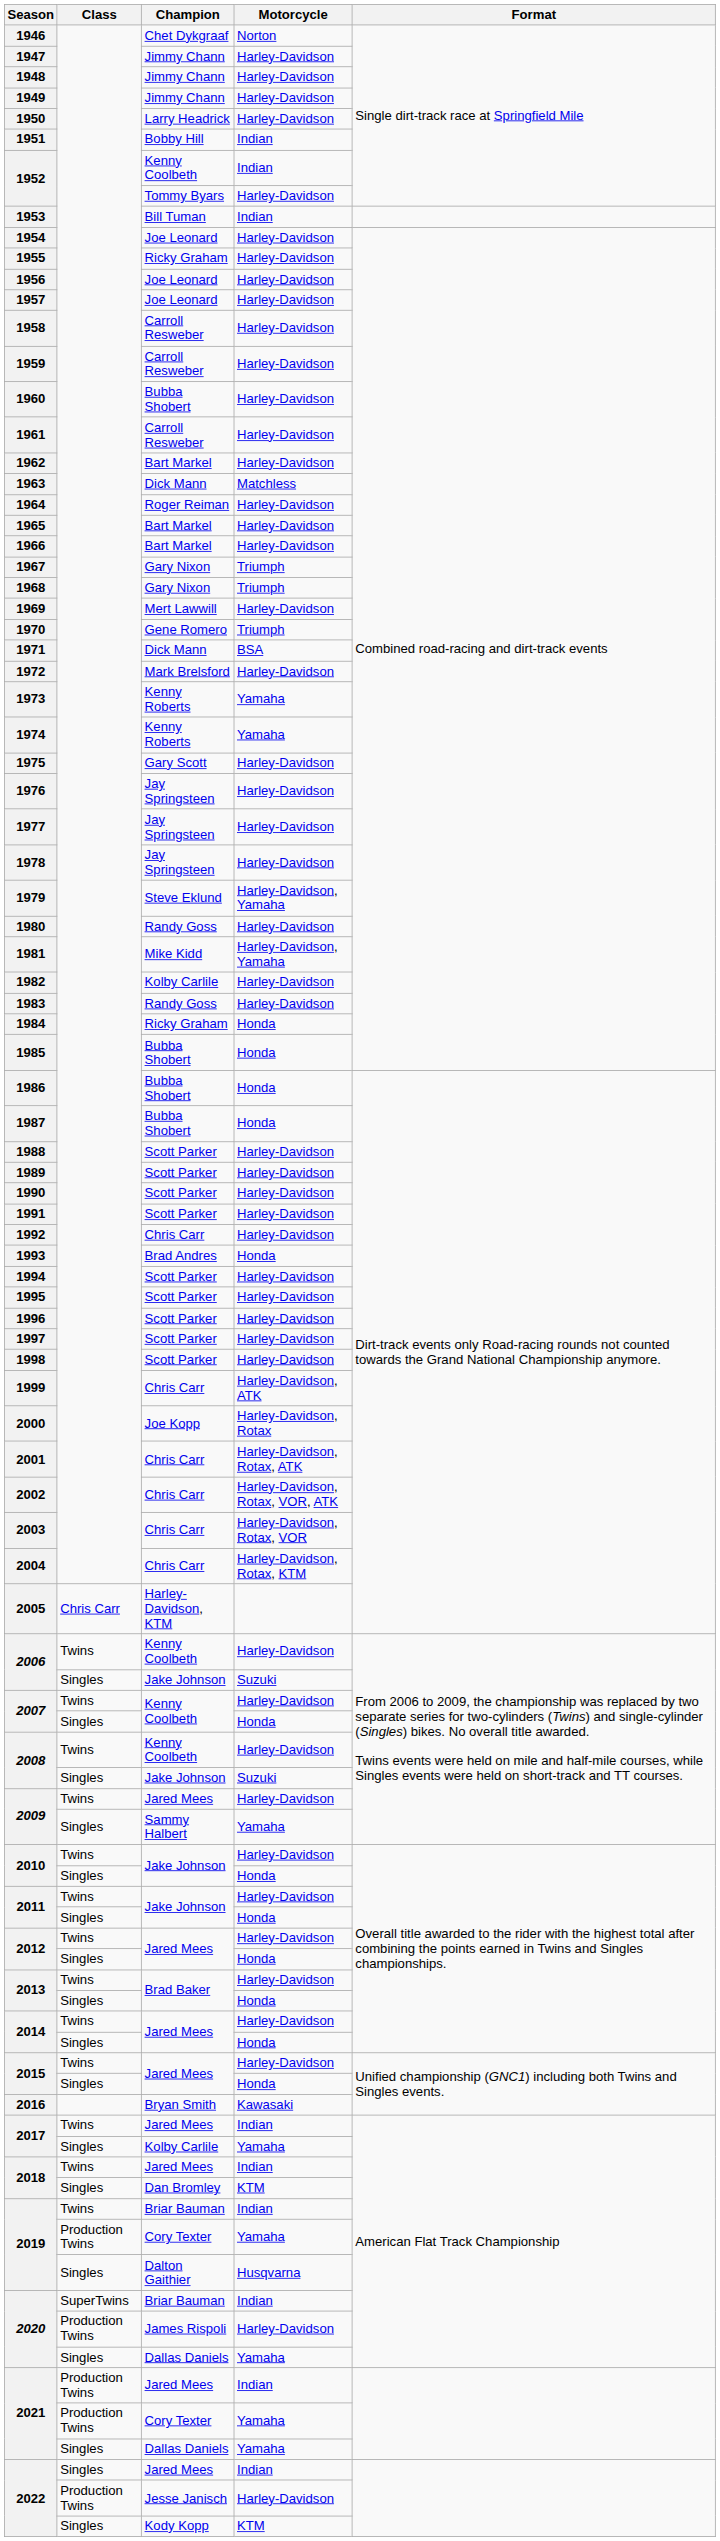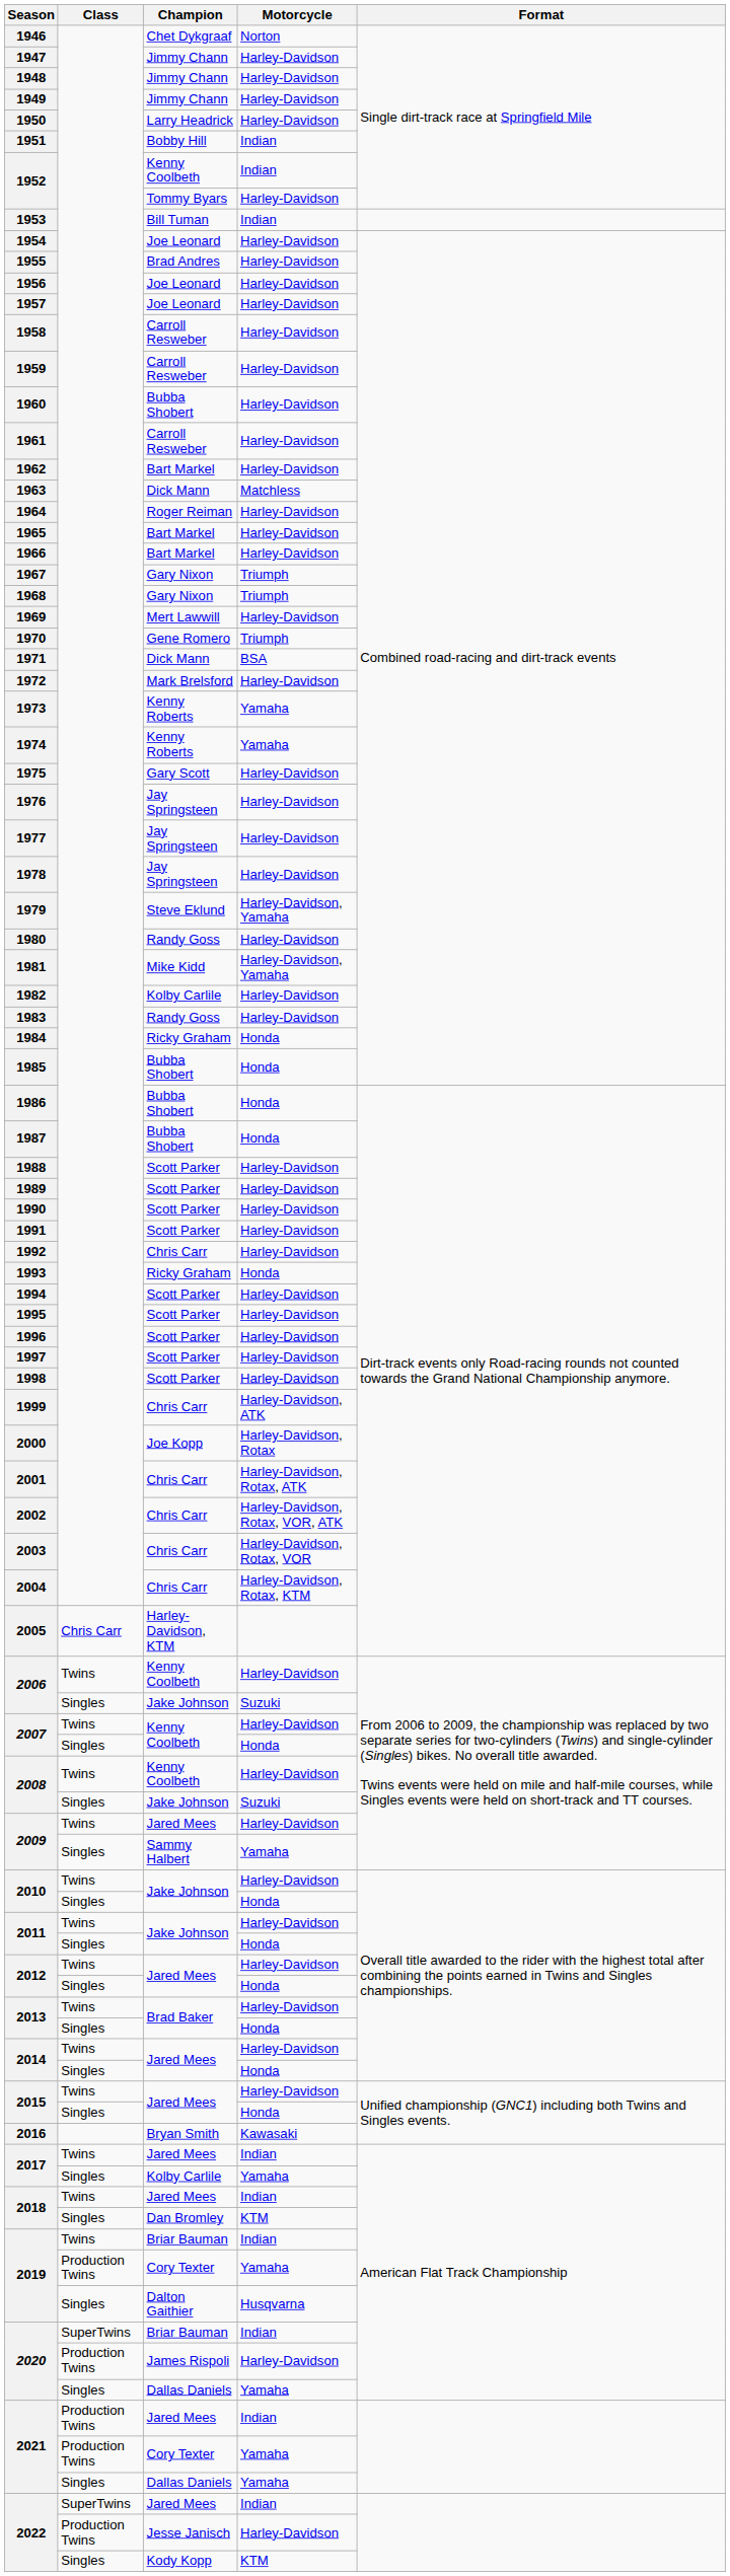 <table class="wikitable">
 <tr>
 <th>Season</th>
 <th>Class</th>
 <th width="13%">Champion</th>
 <th>Motorcycle</th>
 <th>Format</th>
 </tr>
 <tr>
 <th>1946</th>
 <td rowspan="60"></td>
 <td><a href='#'>Chet Dykgraaf</a></td>
 <td><a href='#'>Norton</a></td>
 <td rowspan="8">Single dirt-track race at <a href='#'>Springfield Mile</a></td>
 </tr>
 <tr>
 <th>1947</th>
 <td><a href='#'>Jimmy Chann</a></td>
 <td><a href='#'>Harley-Davidson</a></td>
 </tr>
 <tr>
 <th>1948</th>
 <td><a href='#'>Jimmy Chann</a></td>
 <td><a href='#'>Harley-Davidson</a></td>
 </tr>
 <tr>
 <th>1949</th>
 <td><a href='#'>Jimmy Chann</a></td>
 <td><a href='#'>Harley-Davidson</a></td>
 </tr>
 <tr>
 <th>1950</th>
 <td><a href='#'>Larry Headrick</a></td>
 <td><a href='#'>Harley-Davidson</a></td>
 </tr>
 <tr>
 <th>1951</th>
 <td><a href='#'>Bobby Hill</a></td>
 <td><a href='#'>Indian</a></td>
 </tr>
 <tr>
 <th rowspan=2>1952</th>
 <td><a href='#'>Kenny Coolbeth</a></td>
 <td><a href='#'>Indian</a></td>
 </tr>
 <tr>
 <td><a href='#'>Tommy Byars</a></td>
 <td><a href='#'>Harley-Davidson</a></td>
 </tr>
 <tr>
 <th>1953</th>
 <td><a href='#'>Bill Tuman</a></td>
 <td><a href='#'>Indian</a></td>
 </tr>
 <tr>
 <th>1954</th>
 <td><a href='#'>Joe Leonard</a></td>
 <td><a href='#'>Harley-Davidson</a></td>
 <td rowspan="32">Combined road-racing and dirt-track events</td>
 </tr>
 <tr>
 <th>1955</th>
-<td><a href='#'>Ricky Graham</a></td>
+<td><a href='#'>Brad Andres</a></td>
 <td><a href='#'>Harley-Davidson</a></td>
 </tr>
 <tr>
 <th>1956</th>
 <td><a href='#'>Joe Leonard</a></td>
 <td><a href='#'>Harley-Davidson</a></td>
 </tr>
 <tr>
 <th>1957</th>
 <td><a href='#'>Joe Leonard</a></td>
 <td><a href='#'>Harley-Davidson</a></td>
 </tr>
 <tr>
 <th>1958</th>
 <td><a href='#'>Carroll Resweber</a></td>
 <td><a href='#'>Harley-Davidson</a></td>
 </tr>
 <tr>
 <th>1959</th>
 <td><a href='#'>Carroll Resweber</a></td>
 <td><a href='#'>Harley-Davidson</a></td>
 </tr>
 <tr>
 <th>1960</th>
 <td><a href='#'>Bubba Shobert</a></td>
 <td><a href='#'>Harley-Davidson</a></td>
 </tr>
 <tr>
 <th>1961</th>
 <td><a href='#'>Carroll Resweber</a></td>
 <td><a href='#'>Harley-Davidson</a></td>
 </tr>
 <tr>
 <th>1962</th>
 <td><a href='#'>Bart Markel</a></td>
 <td><a href='#'>Harley-Davidson</a></td>
 </tr>
 <tr>
 <th>1963</th>
 <td><a href='#'>Dick Mann</a></td>
 <td><a href='#'>Matchless</a></td>
 </tr>
 <tr>
 <th>1964</th>
 <td><a href='#'>Roger Reiman</a></td>
 <td><a href='#'>Harley-Davidson</a></td>
 </tr>
 <tr>
 <th>1965</th>
 <td><a href='#'>Bart Markel</a></td>
 <td><a href='#'>Harley-Davidson</a></td>
 </tr>
 <tr>
 <th>1966</th>
 <td><a href='#'>Bart Markel</a></td>
 <td><a href='#'>Harley-Davidson</a></td>
 </tr>
 <tr>
 <th>1967</th>
 <td><a href='#'>Gary Nixon</a></td>
 <td><a href='#'>Triumph</a></td>
 </tr>
 <tr>
 <th>1968</th>
 <td><a href='#'>Gary Nixon</a></td>
 <td><a href='#'>Triumph</a></td>
 </tr>
 <tr>
 <th>1969</th>
 <td><a href='#'>Mert Lawwill</a></td>
 <td><a href='#'>Harley-Davidson</a></td>
 </tr>
 <tr>
 <th>1970</th>
 <td><a href='#'>Gene Romero</a></td>
 <td><a href='#'>Triumph</a></td>
 </tr>
 <tr>
 <th>1971</th>
 <td><a href='#'>Dick Mann</a></td>
 <td><a href='#'>BSA</a></td>
 </tr>
 <tr>
 <th>1972</th>
 <td><a href='#'>Mark Brelsford</a></td>
 <td><a href='#'>Harley-Davidson</a></td>
 </tr>
 <tr>
 <th>1973</th>
 <td><a href='#'>Kenny Roberts</a></td>
 <td><a href='#'>Yamaha</a></td>
 </tr>
 <tr>
 <th>1974</th>
 <td><a href='#'>Kenny Roberts</a></td>
 <td><a href='#'>Yamaha</a></td>
 </tr>
 <tr>
 <th>1975</th>
 <td><a href='#'>Gary Scott</a></td>
 <td><a href='#'>Harley-Davidson</a></td>
 </tr>
 <tr>
 <th>1976</th>
 <td><a href='#'>Jay Springsteen</a></td>
 <td><a href='#'>Harley-Davidson</a></td>
 </tr>
 <tr>
 <th>1977</th>
 <td><a href='#'>Jay Springsteen</a></td>
 <td><a href='#'>Harley-Davidson</a></td>
 </tr>
 <tr>
 <th>1978</th>
 <td><a href='#'>Jay Springsteen</a></td>
 <td><a href='#'>Harley-Davidson</a></td>
 </tr>
 <tr>
 <th>1979</th>
 <td><a href='#'>Steve Eklund</a></td>
 <td><a href='#'>Harley-Davidson</a>, <a href='#'>Yamaha</a></td>
 </tr>
 <tr>
 <th>1980</th>
 <td><a href='#'>Randy Goss</a></td>
 <td><a href='#'>Harley-Davidson</a></td>
 </tr>
 <tr>
 <th>1981</th>
 <td><a href='#'>Mike Kidd</a></td>
 <td><a href='#'>Harley-Davidson</a>, <a href='#'>Yamaha</a></td>
 </tr>
 <tr>
 <th>1982</th>
 <td><a href='#'>Kolby Carlile</a></td>
 <td><a href='#'>Harley-Davidson</a></td>
 </tr>
 <tr>
 <th>1983</th>
 <td><a href='#'>Randy Goss</a></td>
 <td><a href='#'>Harley-Davidson</a></td>
 </tr>
 <tr>
 <th>1984</th>
 <td><a href='#'>Ricky Graham</a></td>
 <td><a href='#'>Honda</a></td>
 </tr>
 <tr>
 <th>1985</th>
 <td><a href='#'>Bubba Shobert</a></td>
 <td><a href='#'>Honda</a></td>
 </tr>
 <tr>
 <th>1986</th>
 <td><a href='#'>Bubba Shobert</a></td>
 <td><a href='#'>Honda</a></td>
 <td rowspan="20">Dirt-track events only Road-racing rounds not counted towards the Grand National Championship anymore.</td>
 </tr>
 <tr>
 <th>1987</th>
 <td><a href='#'>Bubba Shobert</a></td>
 <td><a href='#'>Honda</a></td>
 </tr>
 <tr>
 <th>1988</th>
 <td><a href='#'>Scott Parker</a></td>
 <td><a href='#'>Harley-Davidson</a></td>
 </tr>
 <tr>
 <th>1989</th>
 <td><a href='#'>Scott Parker</a></td>
 <td><a href='#'>Harley-Davidson</a></td>
 </tr>
 <tr>
 <th>1990</th>
 <td><a href='#'>Scott Parker</a></td>
 <td><a href='#'>Harley-Davidson</a></td>
 </tr>
 <tr>
 <th>1991</th>
 <td><a href='#'>Scott Parker</a></td>
 <td><a href='#'>Harley-Davidson</a></td>
 </tr>
 <tr>
 <th>1992</th>
 <td><a href='#'>Chris Carr</a></td>
 <td><a href='#'>Harley-Davidson</a></td>
 </tr>
 <tr>
 <th>1993</th>
-<td><a href='#'>Brad Andres</a></td>
+<td><a href='#'>Ricky Graham</a></td>
 <td><a href='#'>Honda</a></td>
 </tr>
 <tr>
 <th>1994</th>
 <td><a href='#'>Scott Parker</a></td>
 <td><a href='#'>Harley-Davidson</a></td>
 </tr>
 <tr>
 <th>1995</th>
 <td><a href='#'>Scott Parker</a></td>
 <td><a href='#'>Harley-Davidson</a></td>
 </tr>
 <tr>
 <th>1996</th>
 <td><a href='#'>Scott Parker</a></td>
 <td><a href='#'>Harley-Davidson</a></td>
 </tr>
 <tr>
 <th>1997</th>
 <td><a href='#'>Scott Parker</a></td>
 <td><a href='#'>Harley-Davidson</a></td>
 </tr>
 <tr>
 <th>1998</th>
 <td><a href='#'>Scott Parker</a></td>
 <td><a href='#'>Harley-Davidson</a></td>
 </tr>
 <tr>
 <th>1999</th>
 <td><a href='#'>Chris Carr</a></td>
 <td><a href='#'>Harley-Davidson</a>, <a href='#'>ATK</a></td>
 </tr>
 <tr>
 <th>2000</th>
 <td><a href='#'>Joe Kopp</a></td>
 <td><a href='#'>Harley-Davidson</a>, <a href='#'>Rotax</a></td>
 </tr>
 <tr>
 <th>2001</th>
 <td><a href='#'>Chris Carr</a></td>
 <td><a href='#'>Harley-Davidson</a>, <a href='#'>Rotax</a>, <a href='#'>ATK</a></td>
 </tr>
 <tr>
 <th>2002</th>
 <td><a href='#'>Chris Carr</a></td>
 <td><a href='#'>Harley-Davidson</a>, <a href='#'>Rotax</a>, <a href='#'>VOR</a>, <a href='#'>ATK</a></td>
 </tr>
 <tr>
 <th>2003</th>
 <td><a href='#'>Chris Carr</a></td>
 <td><a href='#'>Harley-Davidson</a>, <a href='#'>Rotax</a>, <a href='#'>VOR</a></td>
 </tr>
 <tr>
 <th>2004</th>
 <td><a href='#'>Chris Carr</a></td>
 <td><a href='#'>Harley-Davidson</a>, <a href='#'>Rotax</a>, <a href='#'>KTM</a></td>
 </tr>
 <tr>
 <th>2005</th>
 <td><a href='#'>Chris Carr</a></td>
 <td><a href='#'>Harley-Davidson</a>, <a href='#'>KTM</a></td>
 </tr>
 <tr>
 <th rowspan="2"><em>2006</em></th>
 <td>Twins</td>
 <td><a href='#'>Kenny Coolbeth</a></td>
 <td><a href='#'>Harley-Davidson</a></td>
 <td rowspan="8">From 2006 to 2009, the championship was replaced by two separate series for two-cylinders (<em>Twins</em>) and single-cylinder (<em>Singles</em>) bikes. No overall title awarded.<br><br>Twins events were held on mile and half-mile courses, while Singles events were held on short-track and TT courses.</td>
 </tr>
 <tr>
 <td>Singles</td>
 <td><a href='#'>Jake Johnson</a></td>
 <td><a href='#'>Suzuki</a></td>
 </tr>
 <tr>
 <th rowspan="2"><em>2007</em></th>
 <td>Twins</td>
 <td rowspan="2"><a href='#'>Kenny Coolbeth</a></td>
 <td><a href='#'>Harley-Davidson</a></td>
 </tr>
 <tr>
 <td>Singles</td>
 <td><a href='#'>Honda</a></td>
 </tr>
 <tr>
 <th rowspan="2"><em>2008</em></th>
 <td>Twins</td>
 <td><a href='#'>Kenny Coolbeth</a></td>
 <td><a href='#'>Harley-Davidson</a></td>
 </tr>
 <tr>
 <td>Singles</td>
 <td><a href='#'>Jake Johnson</a></td>
 <td><a href='#'>Suzuki</a></td>
 </tr>
 <tr>
 <th rowspan="2"><em>2009</em></th>
 <td>Twins</td>
 <td><a href='#'>Jared Mees</a></td>
 <td><a href='#'>Harley-Davidson</a></td>
 </tr>
 <tr>
 <td>Singles</td>
 <td><a href='#'>Sammy Halbert</a></td>
 <td><a href='#'>Yamaha</a></td>
 </tr>
 <tr>
 <th rowspan="2">2010</th>
 <td>Twins</td>
 <td rowspan="2"><a href='#'>Jake Johnson</a></td>
 <td><a href='#'>Harley-Davidson</a></td>
 <td rowspan="10">Overall title awarded to the rider with the highest total after combining the points earned in Twins and Singles championships.</td>
 </tr>
 <tr>
 <td>Singles</td>
 <td><a href='#'>Honda</a></td>
 </tr>
 <tr>
 <th rowspan="2">2011</th>
 <td>Twins</td>
 <td rowspan="2"><a href='#'>Jake Johnson</a></td>
 <td><a href='#'>Harley-Davidson</a></td>
 </tr>
 <tr>
 <td>Singles</td>
 <td><a href='#'>Honda</a></td>
 </tr>
 <tr>
 <th rowspan="2">2012</th>
 <td>Twins</td>
 <td rowspan="2"><a href='#'>Jared Mees</a></td>
 <td><a href='#'>Harley-Davidson</a></td>
 </tr>
 <tr>
 <td>Singles</td>
 <td><a href='#'>Honda</a></td>
 </tr>
 <tr>
 <th rowspan="2">2013</th>
 <td>Twins</td>
 <td rowspan="2"><a href='#'>Brad Baker</a></td>
 <td><a href='#'>Harley-Davidson</a></td>
 </tr>
 <tr>
 <td>Singles</td>
 <td><a href='#'>Honda</a></td>
 </tr>
 <tr>
 <th rowspan="2">2014</th>
 <td>Twins</td>
 <td rowspan="2"><a href='#'>Jared Mees</a></td>
 <td><a href='#'>Harley-Davidson</a></td>
 </tr>
 <tr>
 <td>Singles</td>
 <td><a href='#'>Honda</a></td>
 </tr>
 <tr>
 <th rowspan="2">2015</th>
 <td>Twins</td>
 <td rowspan="2"><a href='#'>Jared Mees</a></td>
 <td><a href='#'>Harley-Davidson</a></td>
 <td rowspan="3">Unified championship (<em>GNC1</em>) including both Twins and Singles events.</td>
 </tr>
 <tr>
 <td>Singles</td>
 <td><a href='#'>Honda</a></td>
 </tr>
 <tr>
 <th>2016</th>
 <td></td>
 <td><a href='#'>Bryan Smith</a></td>
 <td><a href='#'>Kawasaki</a></td>
 </tr>
 <tr>
 <th rowspan="2">2017</th>
 <td>Twins</td>
 <td><a href='#'>Jared Mees</a></td>
 <td><a href='#'>Indian</a></td>
 <td rowspan="10">American Flat Track Championship</td>
 </tr>
 <tr>
 <td>Singles</td>
 <td><a href='#'>Kolby Carlile</a></td>
 <td><a href='#'>Yamaha</a></td>
 </tr>
 <tr>
 <th rowspan="2">2018</th>
 <td>Twins</td>
 <td><a href='#'>Jared Mees</a></td>
 <td><a href='#'>Indian</a></td>
 </tr>
 <tr>
 <td>Singles</td>
 <td><a href='#'>Dan Bromley</a></td>
 <td><a href='#'>KTM</a></td>
 </tr>
 <tr>
 <th rowspan="3">2019</th>
 <td>Twins</td>
 <td><a href='#'>Briar Bauman</a></td>
 <td><a href='#'>Indian</a></td>
 </tr>
 <tr>
 <td>Production Twins</td>
 <td><a href='#'>Cory Texter</a></td>
 <td><a href='#'>Yamaha</a></td>
 </tr>
 <tr>
 <td>Singles</td>
 <td><a href='#'>Dalton Gaithier</a></td>
 <td><a href='#'>Husqvarna</a></td>
 </tr>
 <tr>
 <th rowspan="3"><em>2020</em></th>
 <td>SuperTwins</td>
 <td><a href='#'>Briar Bauman</a></td>
 <td><a href='#'>Indian</a></td>
 </tr>
 <tr>
 <td>Production Twins</td>
 <td><a href='#'>James Rispoli</a></td>
 <td><a href='#'>Harley-Davidson</a></td>
 </tr>
 <tr>
 <td>Singles</td>
 <td><a href='#'>Dallas Daniels</a></td>
 <td><a href='#'>Yamaha</a></td>
 </tr>
 <tr>
 <th rowspan="3">2021</th>
 <td>Production Twins</td>
 <td><a href='#'>Jared Mees</a></td>
 <td><a href='#'>Indian</a></td>
 <td rowspan="3"></td>
 </tr>
 <tr>
 <td>Production Twins</td>
 <td><a href='#'>Cory Texter</a></td>
 <td><a href='#'>Yamaha</a></td>
 </tr>
 <tr>
 <td>Singles</td>
 <td><a href='#'>Dallas Daniels</a></td>
 <td><a href='#'>Yamaha</a></td>
 </tr>
 <tr>
 <th rowspan="3">2022</th>
-<td>Singles</td>
+<td>SuperTwins</td>
 <td><a href='#'>Jared Mees</a></td>
 <td><a href='#'>Indian</a></td>
 <td rowspan="3"></td>
 </tr>
 <tr>
 <td>Production Twins</td>
 <td><a href='#'>Jesse Janisch</a></td>
 <td><a href='#'>Harley-Davidson</a></td>
 </tr>
 <tr>
 <td>Singles</td>
 <td><a href='#'>Kody Kopp</a></td>
 <td><a href='#'>KTM</a></td>
 </tr>
 </table>
